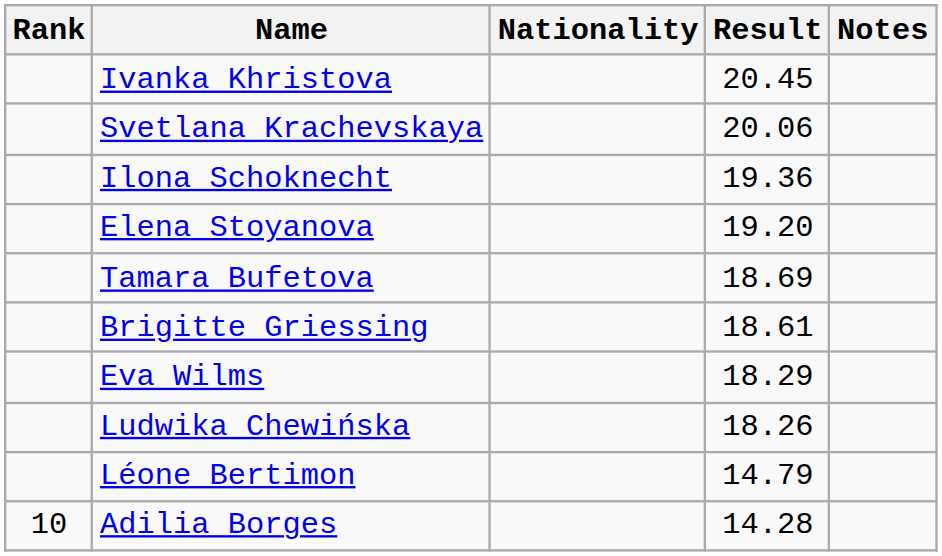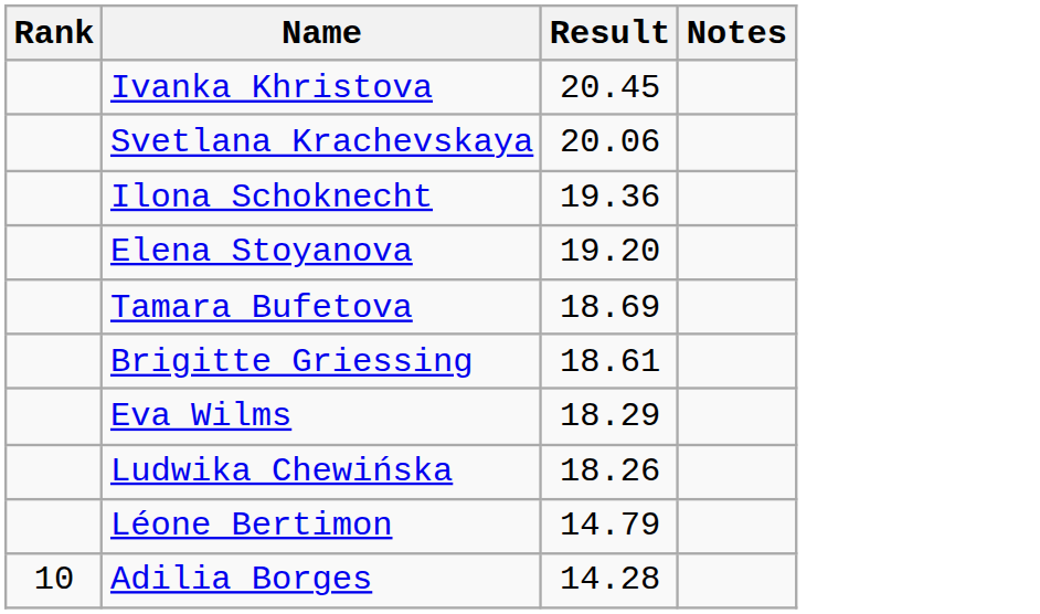 <table class="wikitable sortable" style="text-align:center">
 <tr>
 <th>Rank</th>
 <th>Name</th>
-<th>Nationality</th>
 <th>Result</th>
 <th>Notes</th>
 </tr>
 <tr>
 <td></td>
 <td align="left"><a href='#'>Ivanka Khristova</a></td>
-<td align=left></td>
 <td>20.45</td>
 <td></td>
 </tr>
 <tr>
 <td></td>
 <td align="left"><a href='#'>Svetlana Krachevskaya</a></td>
-<td align=left></td>
 <td>20.06</td>
 <td></td>
 </tr>
 <tr>
 <td></td>
 <td align="left"><a href='#'>Ilona Schoknecht</a></td>
-<td align=left></td>
 <td>19.36</td>
 <td></td>
 </tr>
 <tr>
 <td></td>
 <td align="left"><a href='#'>Elena Stoyanova</a></td>
-<td align=left></td>
 <td>19.20</td>
 <td></td>
 </tr>
 <tr>
 <td></td>
 <td align="left"><a href='#'>Tamara Bufetova</a></td>
-<td align=left></td>
 <td>18.69</td>
 <td></td>
 </tr>
 <tr>
 <td></td>
 <td align="left"><a href='#'>Brigitte Griessing</a></td>
-<td align=left></td>
 <td>18.61</td>
 <td></td>
 </tr>
 <tr>
 <td></td>
 <td align="left"><a href='#'>Eva Wilms</a></td>
-<td align=left></td>
 <td>18.29</td>
 <td></td>
 </tr>
 <tr>
 <td></td>
 <td align="left"><a href='#'>Ludwika Chewińska</a></td>
-<td align=left></td>
 <td>18.26</td>
 <td></td>
 </tr>
 <tr>
 <td></td>
 <td align="left"><a href='#'>Léone Bertimon</a></td>
-<td align=left></td>
 <td>14.79</td>
 <td></td>
 </tr>
 <tr>
 <td>10</td>
 <td align="left"><a href='#'>Adilia Borges</a></td>
-<td align=left></td>
 <td>14.28</td>
 <td></td>
 </tr>
 </table>
